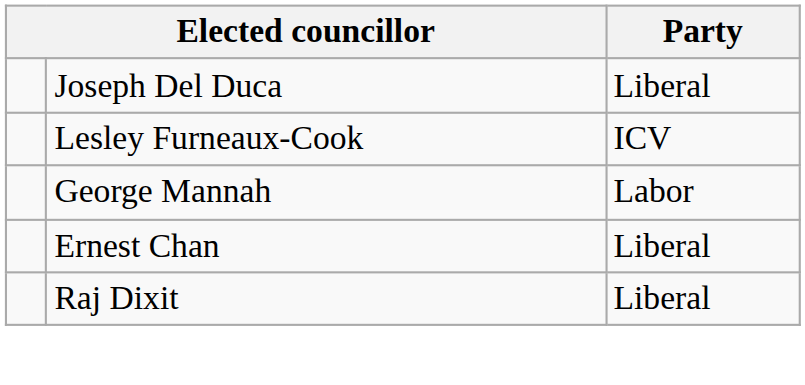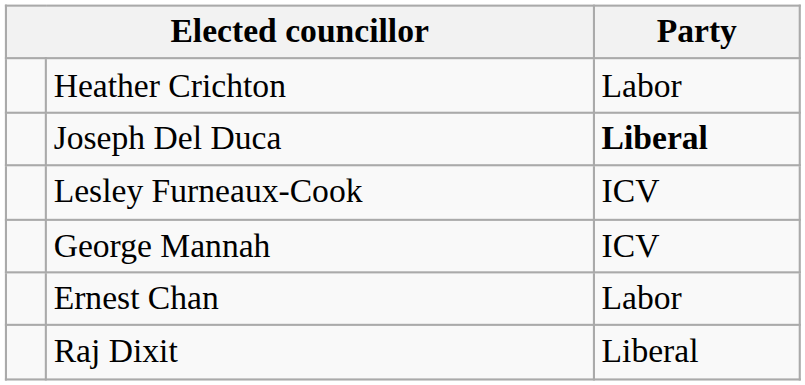 <table class="wikitable" style="float:right;clear:right;width:30%">
 <tr>
 <th colspan="2">Elected councillor</th>
 <th>Party</th>
 </tr>
 <tr>
 <td> </td>
+<td>Heather Crichton</td>
+<td>Labor</td>
+</tr>
+<tr>
+<td> </td>
 <td>Joseph Del Duca</td>
-<td>Liberal</td>
+<td><strong>Liberal</strong></td>
 </tr>
 <tr>
 <td> </td>
 <td>Lesley Furneaux-Cook</td>
 <td>ICV</td>
 </tr>
 <tr>
 <td> </td>
 <td>George Mannah</td>
-<td>Labor</td>
+<td>ICV</td>
 </tr>
 <tr>
 <td> </td>
 <td>Ernest Chan</td>
-<td>Liberal</td>
+<td>Labor</td>
 </tr>
 <tr>
 <td> </td>
 <td>Raj Dixit</td>
 <td>Liberal</td>
 </tr>
 </table>
